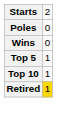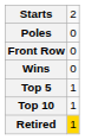 <table class="wikitable" style="text-align:center">
 <tr>
 <th>Starts</th>
 <td>2</td>
 </tr>
 <tr>
 <th>Poles</th>
+<td>0</td>
+</tr>
+<tr>
+<th>Front Row</th>
 <td>0</td>
 </tr>
 <tr>
 <th>Wins</th>
 <td>0</td>
 </tr>
 <tr>
 <th>Top 5</th>
 <td>1</td>
 </tr>
 <tr>
 <th>Top 10</th>
 <td>1</td>
 </tr>
 <tr>
 <th>Retired</th>
 <td style="background: gold;">1</td>
 </tr>
 </table>
